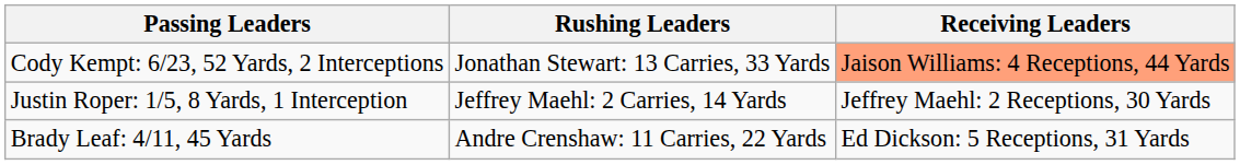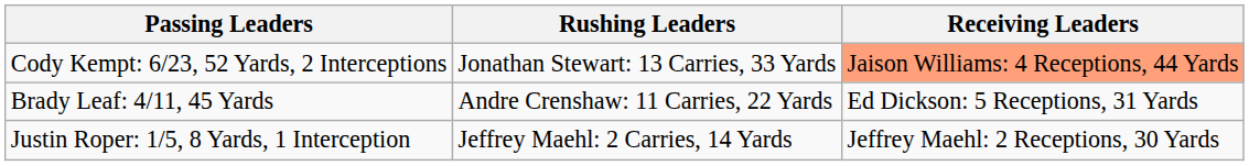 <table class="wikitable">
 <tr>
 <th>Passing Leaders</th>
 <th>Rushing Leaders</th>
 <th>Receiving Leaders</th>
 </tr>
 <tr>
 <td>Cody Kempt: 6/23, 52 Yards, 2 Interceptions</td>
 <td>Jonathan Stewart: 13 Carries, 33 Yards</td>
 <td style="background: lightsalmon;">Jaison Williams: 4 Receptions, 44 Yards</td>
 </tr>
 <tr>
+<td>Brady Leaf: 4/11, 45 Yards</td>
+<td>Andre Crenshaw: 11 Carries, 22 Yards</td>
+<td>Ed Dickson: 5 Receptions, 31 Yards</td>
+</tr>
+<tr>
 <td>Justin Roper: 1/5, 8 Yards, 1 Interception</td>
 <td>Jeffrey Maehl: 2 Carries, 14 Yards</td>
 <td>Jeffrey Maehl: 2 Receptions, 30 Yards</td>
 </tr>
-<tr>
-<td>Brady Leaf: 4/11, 45 Yards</td>
-<td>Andre Crenshaw: 11 Carries, 22 Yards</td>
-<td>Ed Dickson: 5 Receptions, 31 Yards</td>
-</tr>
 </table>
